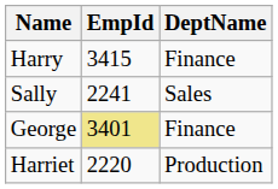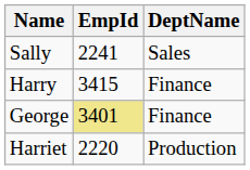 <table class="wikitable">
 <tr>
 <th>Name</th>
 <th>EmpId</th>
 <th>DeptName</th>
 </tr>
 <tr>
+<td>Sally</td>
+<td>2241</td>
+<td>Sales</td>
+</tr>
+<tr>
 <td>Harry</td>
 <td>3415</td>
 <td>Finance</td>
-</tr>
-<tr>
-<td>Sally</td>
-<td>2241</td>
-<td>Sales</td>
 </tr>
 <tr>
 <td>George</td>
 <td style="background: khaki;">3401</td>
 <td>Finance</td>
 </tr>
 <tr>
 <td>Harriet</td>
 <td>2220</td>
 <td>Production</td>
 </tr>
 </table>
